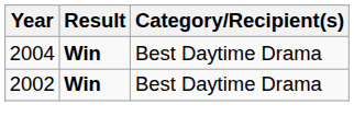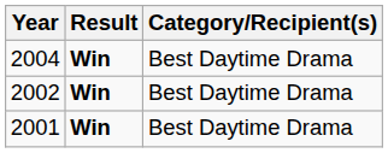 <table class="wikitable">
 <tr>
 <th>Year</th>
 <th>Result</th>
 <th>Category/Recipient(s)</th>
 </tr>
 <tr>
 <td>2004</td>
 <td><strong>Win</strong></td>
 <td>Best Daytime Drama</td>
 </tr>
 <tr>
 <td>2002</td>
 <td><strong>Win</strong></td>
 <td>Best Daytime Drama</td>
 </tr>
+<tr>
+<td>2001</td>
+<td><strong>Win</strong></td>
+<td>Best Daytime Drama</td>
+</tr>
 </table>
